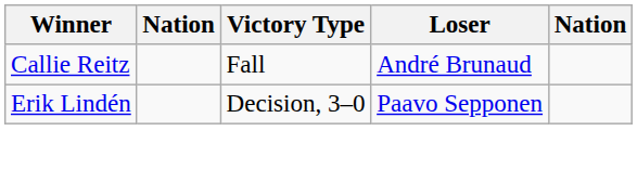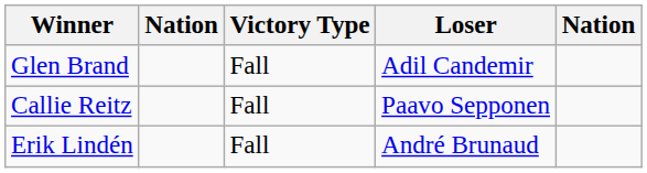 <table class="wikitable sortable" style="text-align:left;">
 <tr>
 <th>Winner</th>
 <th>Nation</th>
 <th>Victory Type</th>
 <th>Loser</th>
 <th>Nation</th>
 </tr>
 <tr>
+<td><a href='#'>Glen Brand</a></td>
+<td></td>
+<td>Fall</td>
+<td><a href='#'>Adil Candemir</a></td>
+<td></td>
+</tr>
+<tr>
 <td><a href='#'>Callie Reitz</a></td>
+<td></td>
+<td>Fall</td>
+<td><a href='#'>Paavo Sepponen</a></td>
+<td></td>
+</tr>
+<tr>
+<td><a href='#'>Erik Lindén</a></td>
 <td></td>
 <td>Fall</td>
 <td><a href='#'>André Brunaud</a></td>
 <td></td>
 </tr>
-<tr>
-<td><a href='#'>Erik Lindén</a></td>
-<td></td>
-<td>Decision, 3–0</td>
-<td><a href='#'>Paavo Sepponen</a></td>
-<td></td>
-</tr>
 </table>
